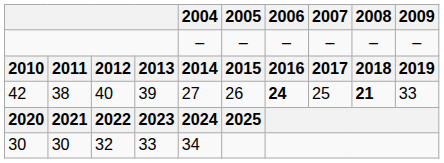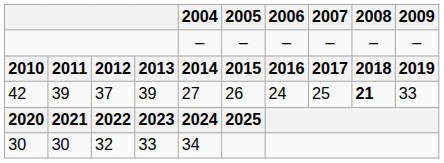 <table class="wikitable">
 <tr>
 <th colspan=4></th>
 <th>2004</th>
 <th>2005</th>
 <th>2006</th>
 <th>2007</th>
 <th>2008</th>
 <th>2009</th>
 </tr>
 <tr>
 <td colspan=4></td>
 <td align=center>–</td>
 <td align=center>–</td>
 <td align=center>–</td>
 <td align=center>–</td>
 <td align=center>–</td>
 <td align=center>–</td>
 </tr>
 <tr>
 <th>2010</th>
 <th>2011</th>
 <th>2012</th>
 <th>2013</th>
 <th>2014</th>
 <th>2015</th>
 <th>2016</th>
 <th>2017</th>
 <th>2018</th>
 <th>2019</th>
 </tr>
 <tr>
 <td> 42</td>
-<td> 38</td>
-<td> 40</td>
+<td> 39</td>
+<td> 37</td>
 <td> 39</td>
 <td> 27</td>
 <td> 26</td>
-<td><strong> 24</strong></td>
+<td> 24</td>
 <td> 25</td>
 <td><strong> 21</strong></td>
 <td> 33</td>
 </tr>
 <tr>
 <th>2020</th>
 <th>2021</th>
 <th>2022</th>
 <th>2023</th>
 <th>2024</th>
 <th>2025</th>
 <th colspan="4"></th>
 </tr>
 <tr>
 <td> 30</td>
 <td> 30</td>
 <td> 32</td>
 <td> 33</td>
 <td> 34</td>
 <td></td>
 <td colspan="4"></td>
 </tr>
 </table>
